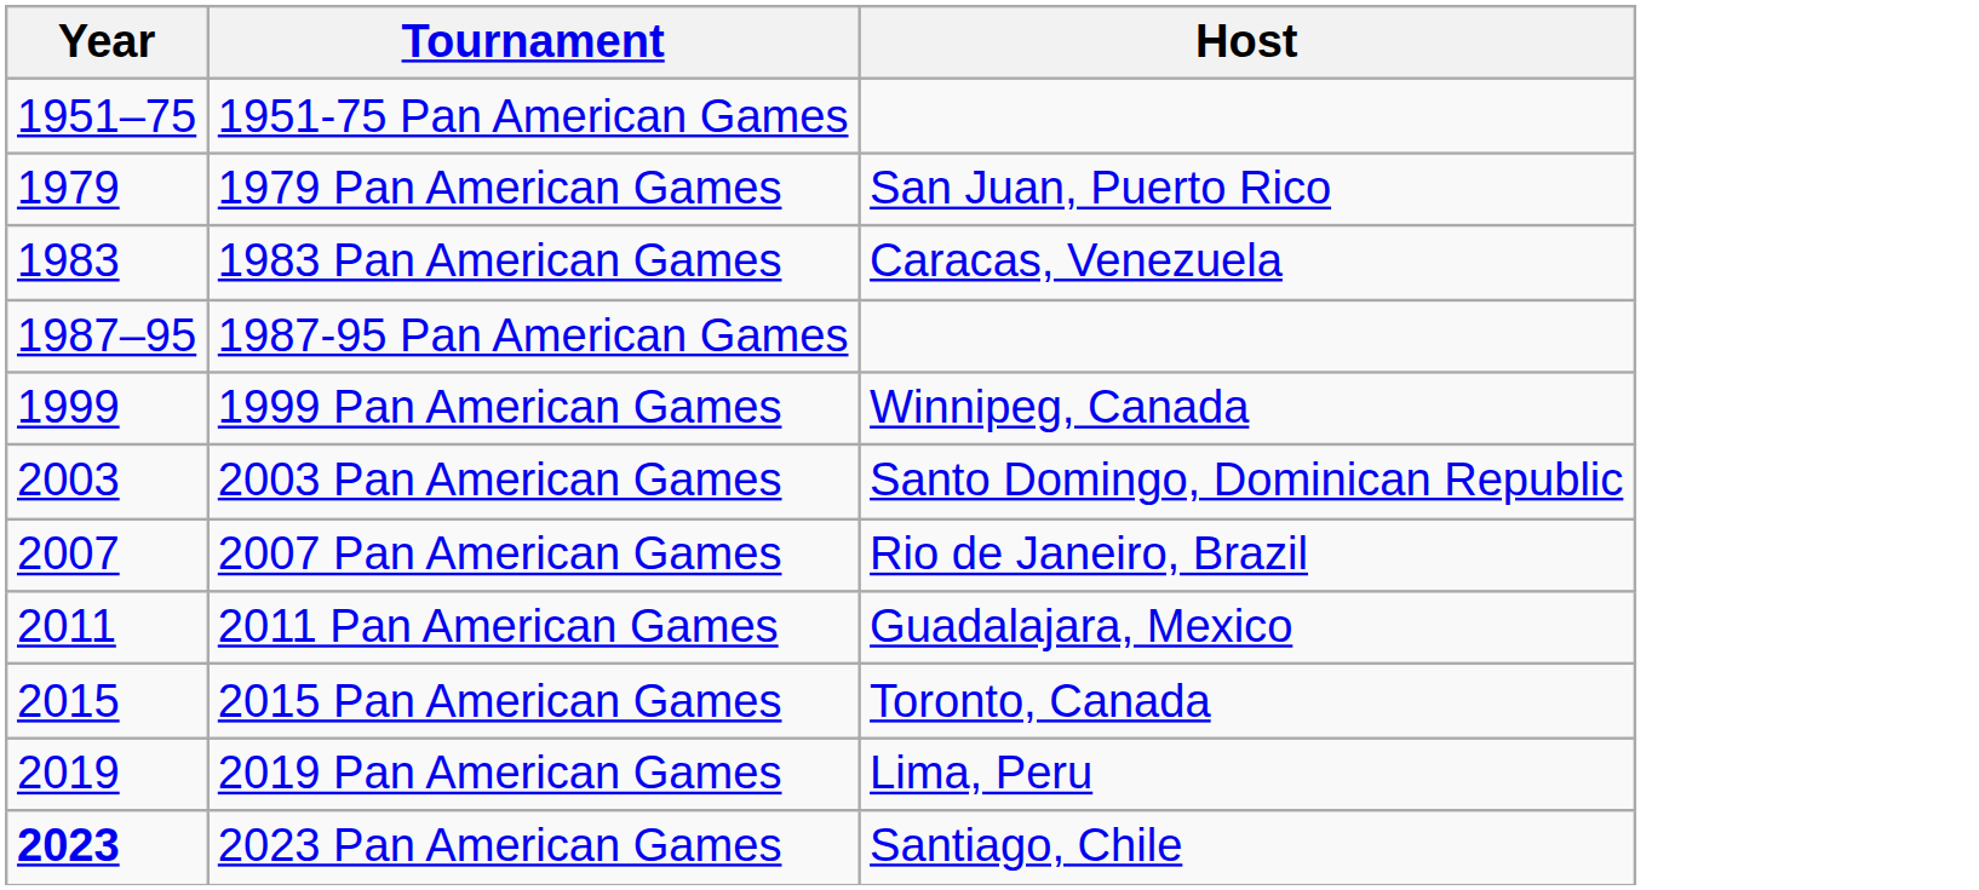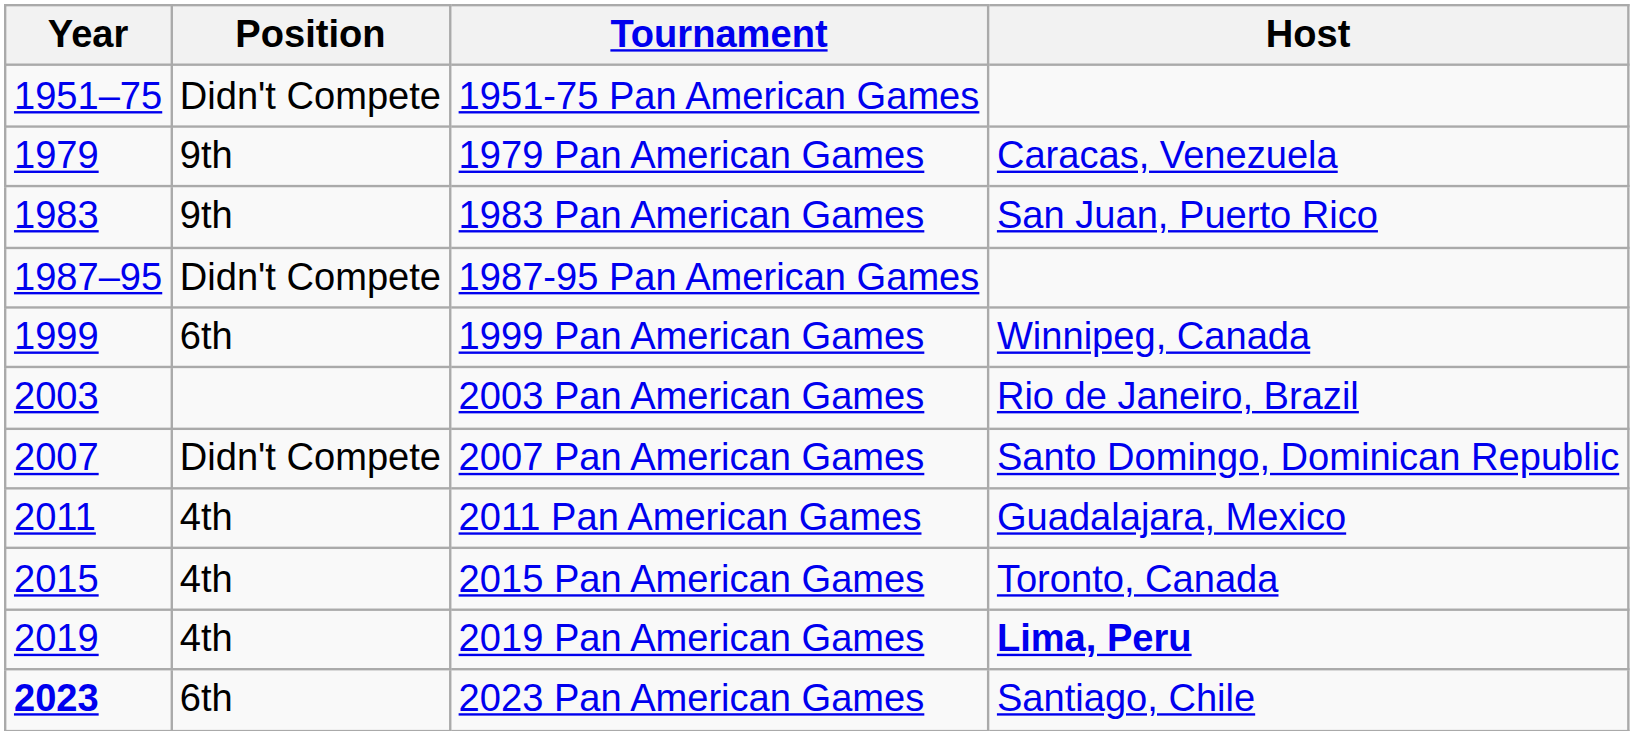 <table class="wikitable">
 <tr>
 <th>Year</th>
+<th>Position</th>
 <th><a href='#'>Tournament</a></th>
 <th>Host</th>
 </tr>
 <tr>
 <td><a href='#'>1951–75</a></td>
+<td>Didn't Compete</td>
 <td><a href='#'>1951-75 Pan American Games</a></td>
 <td></td>
 </tr>
 <tr>
 <td><a href='#'>1979</a></td>
+<td>9th</td>
 <td><a href='#'>1979 Pan American Games</a></td>
+<td><a href='#'>Caracas, Venezuela</a></td>
+</tr>
+<tr>
+<td><a href='#'>1983</a></td>
+<td>9th</td>
+<td><a href='#'>1983 Pan American Games</a></td>
 <td><a href='#'>San Juan, Puerto Rico</a></td>
 </tr>
 <tr>
-<td><a href='#'>1983</a></td>
-<td><a href='#'>1983 Pan American Games</a></td>
-<td><a href='#'>Caracas, Venezuela</a></td>
-</tr>
-<tr>
 <td><a href='#'>1987–95</a></td>
+<td>Didn't Compete</td>
 <td><a href='#'>1987-95 Pan American Games</a></td>
 <td></td>
 </tr>
 <tr>
 <td><a href='#'>1999</a></td>
+<td>6th</td>
 <td><a href='#'>1999 Pan American Games</a></td>
 <td><a href='#'>Winnipeg, Canada</a></td>
 </tr>
 <tr>
 <td><a href='#'>2003</a></td>
+<td></td>
 <td><a href='#'>2003 Pan American Games</a></td>
+<td><a href='#'>Rio de Janeiro, Brazil</a></td>
+</tr>
+<tr>
+<td><a href='#'>2007</a></td>
+<td>Didn't Compete</td>
+<td><a href='#'>2007 Pan American Games</a></td>
 <td><a href='#'>Santo Domingo, Dominican Republic</a></td>
 </tr>
 <tr>
-<td><a href='#'>2007</a></td>
-<td><a href='#'>2007 Pan American Games</a></td>
-<td><a href='#'>Rio de Janeiro, Brazil</a></td>
-</tr>
-<tr>
 <td><a href='#'>2011</a></td>
+<td>4th</td>
 <td><a href='#'>2011 Pan American Games</a></td>
 <td><a href='#'>Guadalajara, Mexico</a></td>
 </tr>
 <tr>
 <td><a href='#'>2015</a></td>
+<td>4th</td>
 <td><a href='#'>2015 Pan American Games</a></td>
 <td><a href='#'>Toronto, Canada</a></td>
 </tr>
 <tr>
 <td><a href='#'>2019</a></td>
+<td>4th</td>
 <td><a href='#'>2019 Pan American Games</a></td>
-<td><a href='#'>Lima, Peru</a></td>
+<td><strong><a href='#'>Lima, Peru</a></strong></td>
 </tr>
 <tr>
 <td><strong><a href='#'>2023</a></strong></td>
+<td>6th</td>
 <td><a href='#'>2023 Pan American Games</a></td>
 <td><a href='#'>Santiago, Chile</a></td>
 </tr>
 </table>
